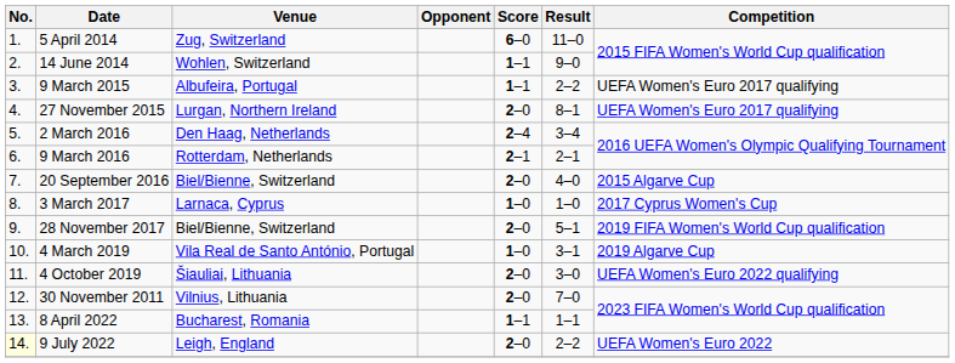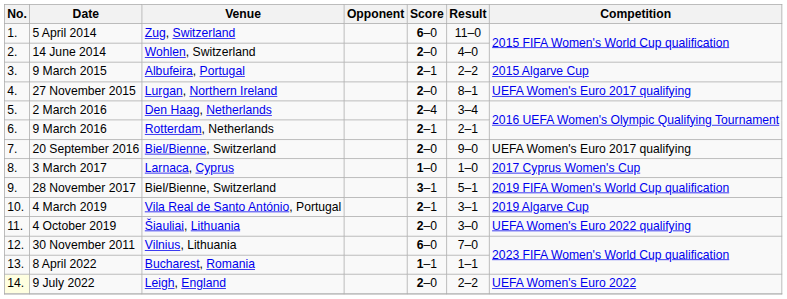 <table class="wikitable">
 <tr>
 <th>No.</th>
 <th>Date</th>
 <th>Venue</th>
 <th>Opponent</th>
 <th>Score</th>
 <th>Result</th>
 <th>Competition</th>
 </tr>
 <tr>
 <td>1.</td>
 <td>5 April 2014</td>
 <td><a href='#'>Zug</a>, <a href='#'>Switzerland</a></td>
 <td></td>
 <td align=center><strong>6</strong>–0</td>
 <td align=center>11–0</td>
 <td rowspan=2><a href='#'>2015 FIFA Women's World Cup qualification</a></td>
 </tr>
 <tr>
 <td>2.</td>
 <td>14 June 2014</td>
 <td><a href='#'>Wohlen</a>, Switzerland</td>
 <td></td>
-<td align=center><strong>1</strong>–1</td>
-<td align=center>9–0</td>
+<td align=center><strong>2</strong>–0</td>
+<td align=center>4–0</td>
 </tr>
 <tr>
 <td>3.</td>
 <td>9 March 2015</td>
 <td><a href='#'>Albufeira</a>, <a href='#'>Portugal</a></td>
 <td></td>
-<td align=center><strong>1</strong>–1</td>
+<td align=center><strong>2</strong>–1</td>
 <td align=center>2–2</td>
-<td>UEFA Women's Euro 2017 qualifying</td>
+<td><a href='#'>2015 Algarve Cup</a></td>
 </tr>
 <tr>
 <td>4.</td>
 <td>27 November 2015</td>
 <td><a href='#'>Lurgan</a>, <a href='#'>Northern Ireland</a></td>
 <td></td>
 <td align=center><strong>2</strong>–0</td>
 <td align=center>8–1</td>
 <td><a href='#'>UEFA Women's Euro 2017 qualifying</a></td>
 </tr>
 <tr>
 <td>5.</td>
 <td>2 March 2016</td>
 <td><a href='#'>Den Haag</a>, <a href='#'>Netherlands</a></td>
 <td></td>
 <td align=center><strong>2</strong>–4</td>
 <td align=center>3–4</td>
 <td rowspan=2><a href='#'>2016 UEFA Women's Olympic Qualifying Tournament</a></td>
 </tr>
 <tr>
 <td>6.</td>
 <td>9 March 2016</td>
 <td><a href='#'>Rotterdam</a>, Netherlands</td>
 <td></td>
 <td align=center><strong>2</strong>–1</td>
 <td align=center>2–1</td>
 </tr>
 <tr>
 <td>7.</td>
 <td>20 September 2016</td>
 <td><a href='#'>Biel/Bienne</a>, Switzerland</td>
 <td></td>
 <td align=center><strong>2</strong>–0</td>
-<td align=center>4–0</td>
-<td><a href='#'>2015 Algarve Cup</a></td>
+<td align=center>9–0</td>
+<td>UEFA Women's Euro 2017 qualifying</td>
 </tr>
 <tr>
 <td>8.</td>
 <td>3 March 2017</td>
 <td><a href='#'>Larnaca</a>, <a href='#'>Cyprus</a></td>
 <td></td>
 <td align=center><strong>1</strong>–0</td>
 <td align=center>1–0</td>
 <td><a href='#'>2017 Cyprus Women's Cup</a></td>
 </tr>
 <tr>
 <td>9.</td>
 <td>28 November 2017</td>
 <td>Biel/Bienne, Switzerland</td>
 <td></td>
-<td align=center><strong>2</strong>–0</td>
+<td align=center><strong>3</strong>–1</td>
 <td align=center>5–1</td>
 <td><a href='#'>2019 FIFA Women's World Cup qualification</a></td>
 </tr>
 <tr>
 <td>10.</td>
 <td>4 March 2019</td>
 <td><a href='#'>Vila Real de Santo António</a>, Portugal</td>
 <td></td>
-<td align=center><strong>1</strong>–0</td>
+<td align=center><strong>2</strong>–1</td>
 <td align=center>3–1</td>
 <td><a href='#'>2019 Algarve Cup</a></td>
 </tr>
 <tr>
 <td>11.</td>
 <td>4 October 2019</td>
 <td><a href='#'>Šiauliai</a>, <a href='#'>Lithuania</a></td>
 <td></td>
 <td align=center><strong>2</strong>–0</td>
 <td align=center>3–0</td>
 <td><a href='#'>UEFA Women's Euro 2022 qualifying</a></td>
 </tr>
 <tr>
 <td>12.</td>
 <td>30 November 2011</td>
 <td><a href='#'>Vilnius</a>, Lithuania</td>
 <td></td>
-<td align=center><strong>2</strong>–0</td>
+<td align=center><strong>6</strong>–0</td>
 <td align=center>7–0</td>
 <td rowspan=2><a href='#'>2023 FIFA Women's World Cup qualification</a></td>
 </tr>
 <tr>
 <td>13.</td>
 <td>8 April 2022</td>
 <td><a href='#'>Bucharest</a>, <a href='#'>Romania</a></td>
 <td></td>
 <td align=center><strong>1</strong>–1</td>
 <td align=center>1–1</td>
 </tr>
 <tr>
 <td style="background: lightyellow;">14.</td>
 <td>9 July 2022</td>
 <td><a href='#'>Leigh</a>, <a href='#'>England</a></td>
 <td></td>
 <td align=center><strong>2</strong>–0</td>
 <td align=center>2–2</td>
 <td><a href='#'>UEFA Women's Euro 2022</a></td>
 </tr>
 <tr>
 </tr>
 </table>
